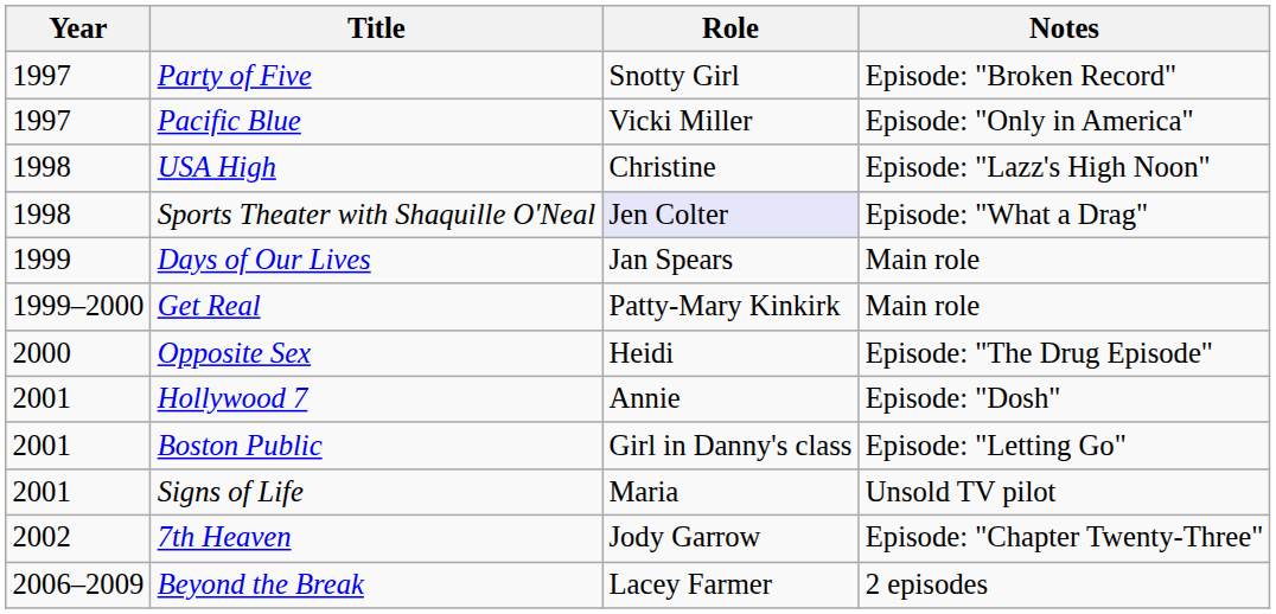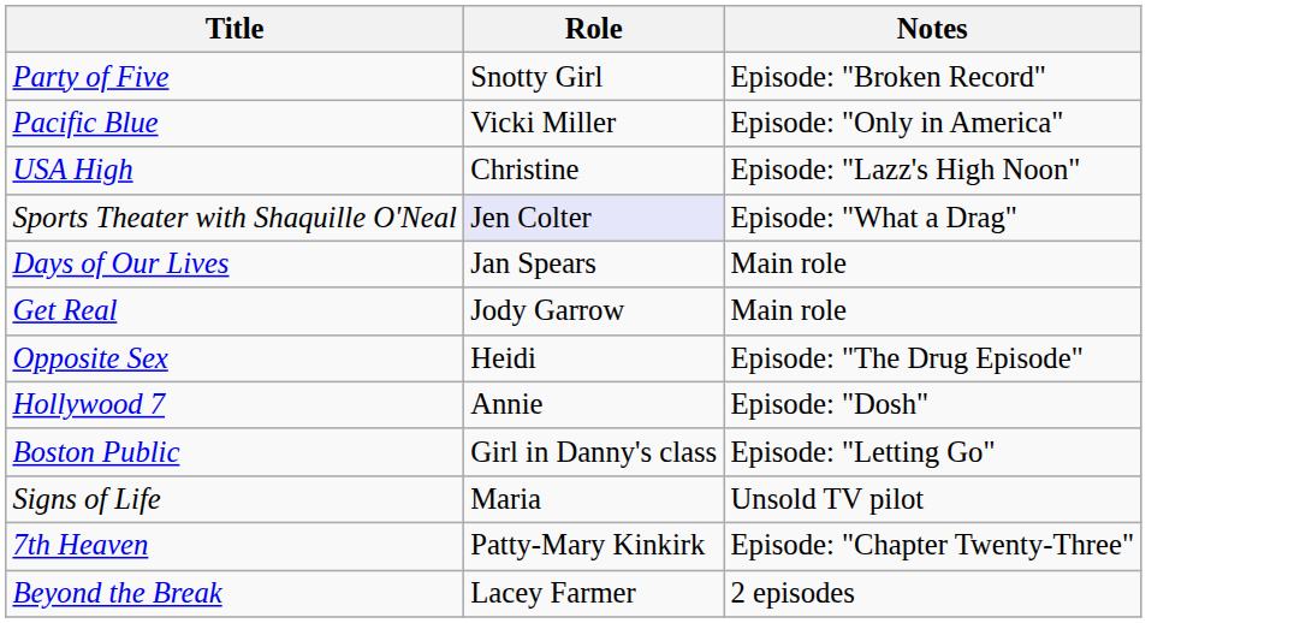 <table class="wikitable sortable">
 <tr>
-<th>Year</th>
 <th>Title</th>
 <th>Role</th>
 <th class="unsortable">Notes</th>
 </tr>
 <tr>
-<td>1997</td>
 <td><em><a href='#'>Party of Five</a></em></td>
 <td>Snotty Girl</td>
 <td>Episode: "Broken Record"</td>
 </tr>
 <tr>
-<td>1997</td>
 <td><a href='#'><em>Pacific Blue</em></a></td>
 <td>Vicki Miller</td>
 <td>Episode: "Only in America"</td>
 </tr>
 <tr>
-<td>1998</td>
 <td><em><a href='#'>USA High</a></em></td>
 <td>Christine</td>
 <td>Episode: "Lazz's High Noon"</td>
 </tr>
 <tr>
-<td>1998</td>
 <td><em>Sports Theater with Shaquille O'Neal</em></td>
 <td style="background: lavender;">Jen Colter</td>
 <td>Episode: "What a Drag"</td>
 </tr>
 <tr>
-<td>1999</td>
 <td><em><a href='#'>Days of Our Lives</a></em></td>
 <td>Jan Spears</td>
 <td>Main role</td>
 </tr>
 <tr>
-<td>1999–2000</td>
 <td><a href='#'><em>Get Real</em></a></td>
-<td>Patty-Mary Kinkirk</td>
+<td>Jody Garrow</td>
 <td>Main role</td>
 </tr>
 <tr>
-<td>2000</td>
 <td><a href='#'><em>Opposite Sex</em></a></td>
 <td>Heidi</td>
 <td>Episode: "The Drug Episode"</td>
 </tr>
 <tr>
-<td>2001</td>
 <td><em><a href='#'>Hollywood 7</a></em></td>
 <td>Annie</td>
 <td>Episode: "Dosh"</td>
 </tr>
 <tr>
-<td>2001</td>
 <td><em><a href='#'>Boston Public</a></em></td>
 <td>Girl in Danny's class</td>
 <td>Episode: "Letting Go"</td>
 </tr>
 <tr>
-<td>2001</td>
 <td><em>Signs of Life</em></td>
 <td>Maria</td>
 <td>Unsold TV pilot</td>
 </tr>
 <tr>
-<td>2002</td>
 <td><a href='#'><em>7th Heaven</em></a></td>
-<td>Jody Garrow</td>
+<td>Patty-Mary Kinkirk</td>
 <td>Episode: "Chapter Twenty-Three"</td>
 </tr>
 <tr>
-<td>2006–2009</td>
 <td><em><a href='#'>Beyond the Break</a></em></td>
 <td>Lacey Farmer</td>
 <td>2 episodes</td>
 </tr>
 </table>
